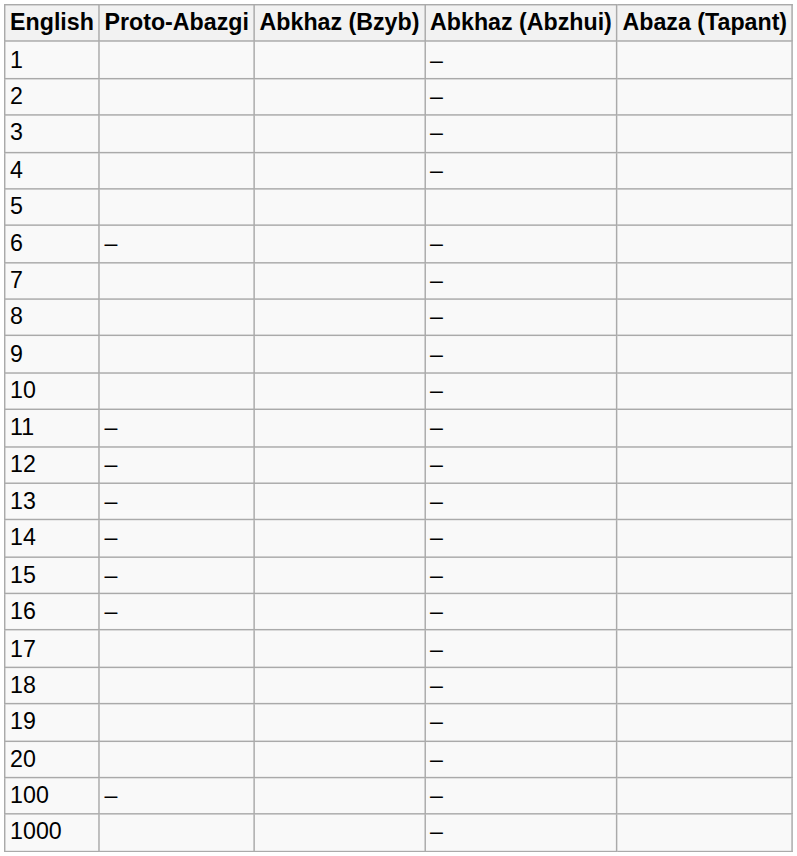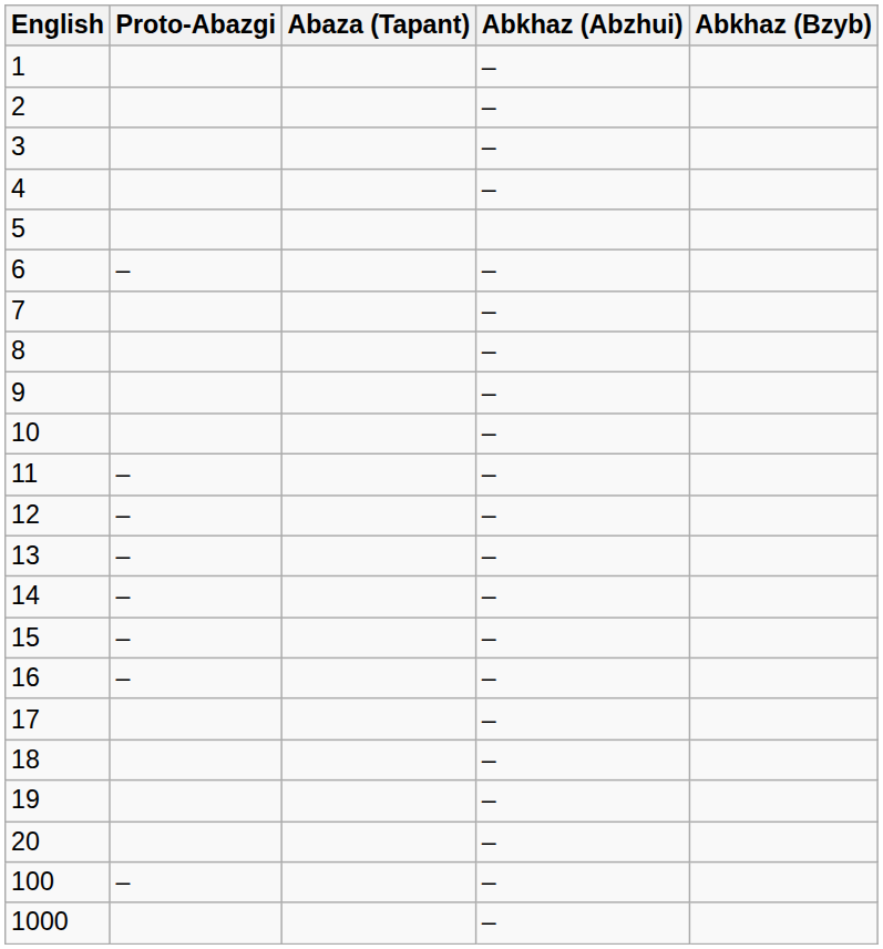 <table class="wikitable" border="1" text-align="right">
 <tr>
 <th>English</th>
 <th>Proto-Abazgi</th>
+<th>Abaza (Tapant)</th>
+<th>Abkhaz (Abzhui)</th>
 <th>Abkhaz (Bzyb)</th>
-<th>Abkhaz (Abzhui)</th>
-<th>Abaza (Tapant)</th>
 </tr>
 <tr>
 <td>1</td>
 <td></td>
 <td></td>
 <td>–</td>
 <td></td>
 </tr>
 <tr>
 <td>2</td>
 <td></td>
 <td></td>
 <td>–</td>
 <td></td>
 </tr>
 <tr>
 <td>3</td>
 <td></td>
 <td></td>
 <td>–</td>
 <td></td>
 </tr>
 <tr>
 <td>4</td>
 <td></td>
 <td></td>
 <td>–</td>
 <td></td>
 </tr>
 <tr>
 <td>5</td>
 <td></td>
 <td></td>
 <td></td>
 <td></td>
 </tr>
 <tr>
 <td>6</td>
 <td>–</td>
 <td></td>
 <td>–</td>
 <td></td>
 </tr>
 <tr>
 <td>7</td>
 <td></td>
 <td></td>
 <td>–</td>
 <td></td>
 </tr>
 <tr>
 <td>8</td>
 <td></td>
 <td></td>
 <td>–</td>
 <td></td>
 </tr>
 <tr>
 <td>9</td>
 <td></td>
 <td></td>
 <td>–</td>
 <td></td>
 </tr>
 <tr>
 <td>10</td>
 <td></td>
 <td></td>
 <td>–</td>
 <td></td>
 </tr>
 <tr>
 <td>11</td>
 <td>–</td>
 <td></td>
 <td>–</td>
 <td></td>
 </tr>
 <tr>
 <td>12</td>
 <td>–</td>
 <td></td>
 <td>–</td>
 <td></td>
 </tr>
 <tr>
 <td>13</td>
 <td>–</td>
 <td></td>
 <td>–</td>
 <td></td>
 </tr>
 <tr>
 <td>14</td>
 <td>–</td>
 <td></td>
 <td>–</td>
 <td></td>
 </tr>
 <tr>
 <td>15</td>
 <td>–</td>
 <td></td>
 <td>–</td>
 <td></td>
 </tr>
 <tr>
 <td>16</td>
 <td>–</td>
 <td></td>
 <td>–</td>
 <td></td>
 </tr>
 <tr>
 <td>17</td>
 <td></td>
 <td></td>
 <td>–</td>
 <td></td>
 </tr>
 <tr>
 <td>18</td>
 <td></td>
 <td></td>
 <td>–</td>
 <td></td>
 </tr>
 <tr>
 <td>19</td>
 <td></td>
 <td></td>
 <td>–</td>
 <td></td>
 </tr>
 <tr>
 <td>20</td>
 <td></td>
 <td></td>
 <td>–</td>
 <td></td>
 </tr>
 <tr>
 <td>100</td>
 <td>–</td>
 <td></td>
 <td>–</td>
 <td></td>
 </tr>
 <tr>
 <td>1000</td>
 <td></td>
 <td></td>
 <td>–</td>
 <td></td>
 </tr>
 </table>
